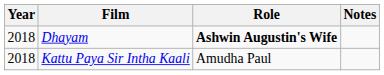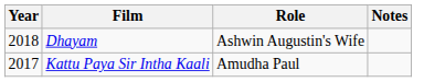 <table class="wikitable sortable">
 <tr>
 <th>Year</th>
 <th>Film</th>
 <th>Role</th>
 <th>Notes</th>
 </tr>
 <tr>
 <td>2018</td>
 <td><em><a href='#'>Dhayam</a></em></td>
-<td><strong>Ashwin Augustin's Wife</strong></td>
+<td>Ashwin Augustin's Wife</td>
 <td></td>
 </tr>
 <tr>
-<td>2018</td>
+<td>2017</td>
 <td><em><a href='#'>Kattu Paya Sir Intha Kaali</a></em></td>
 <td>Amudha Paul</td>
 <td></td>
 </tr>
 </table>
